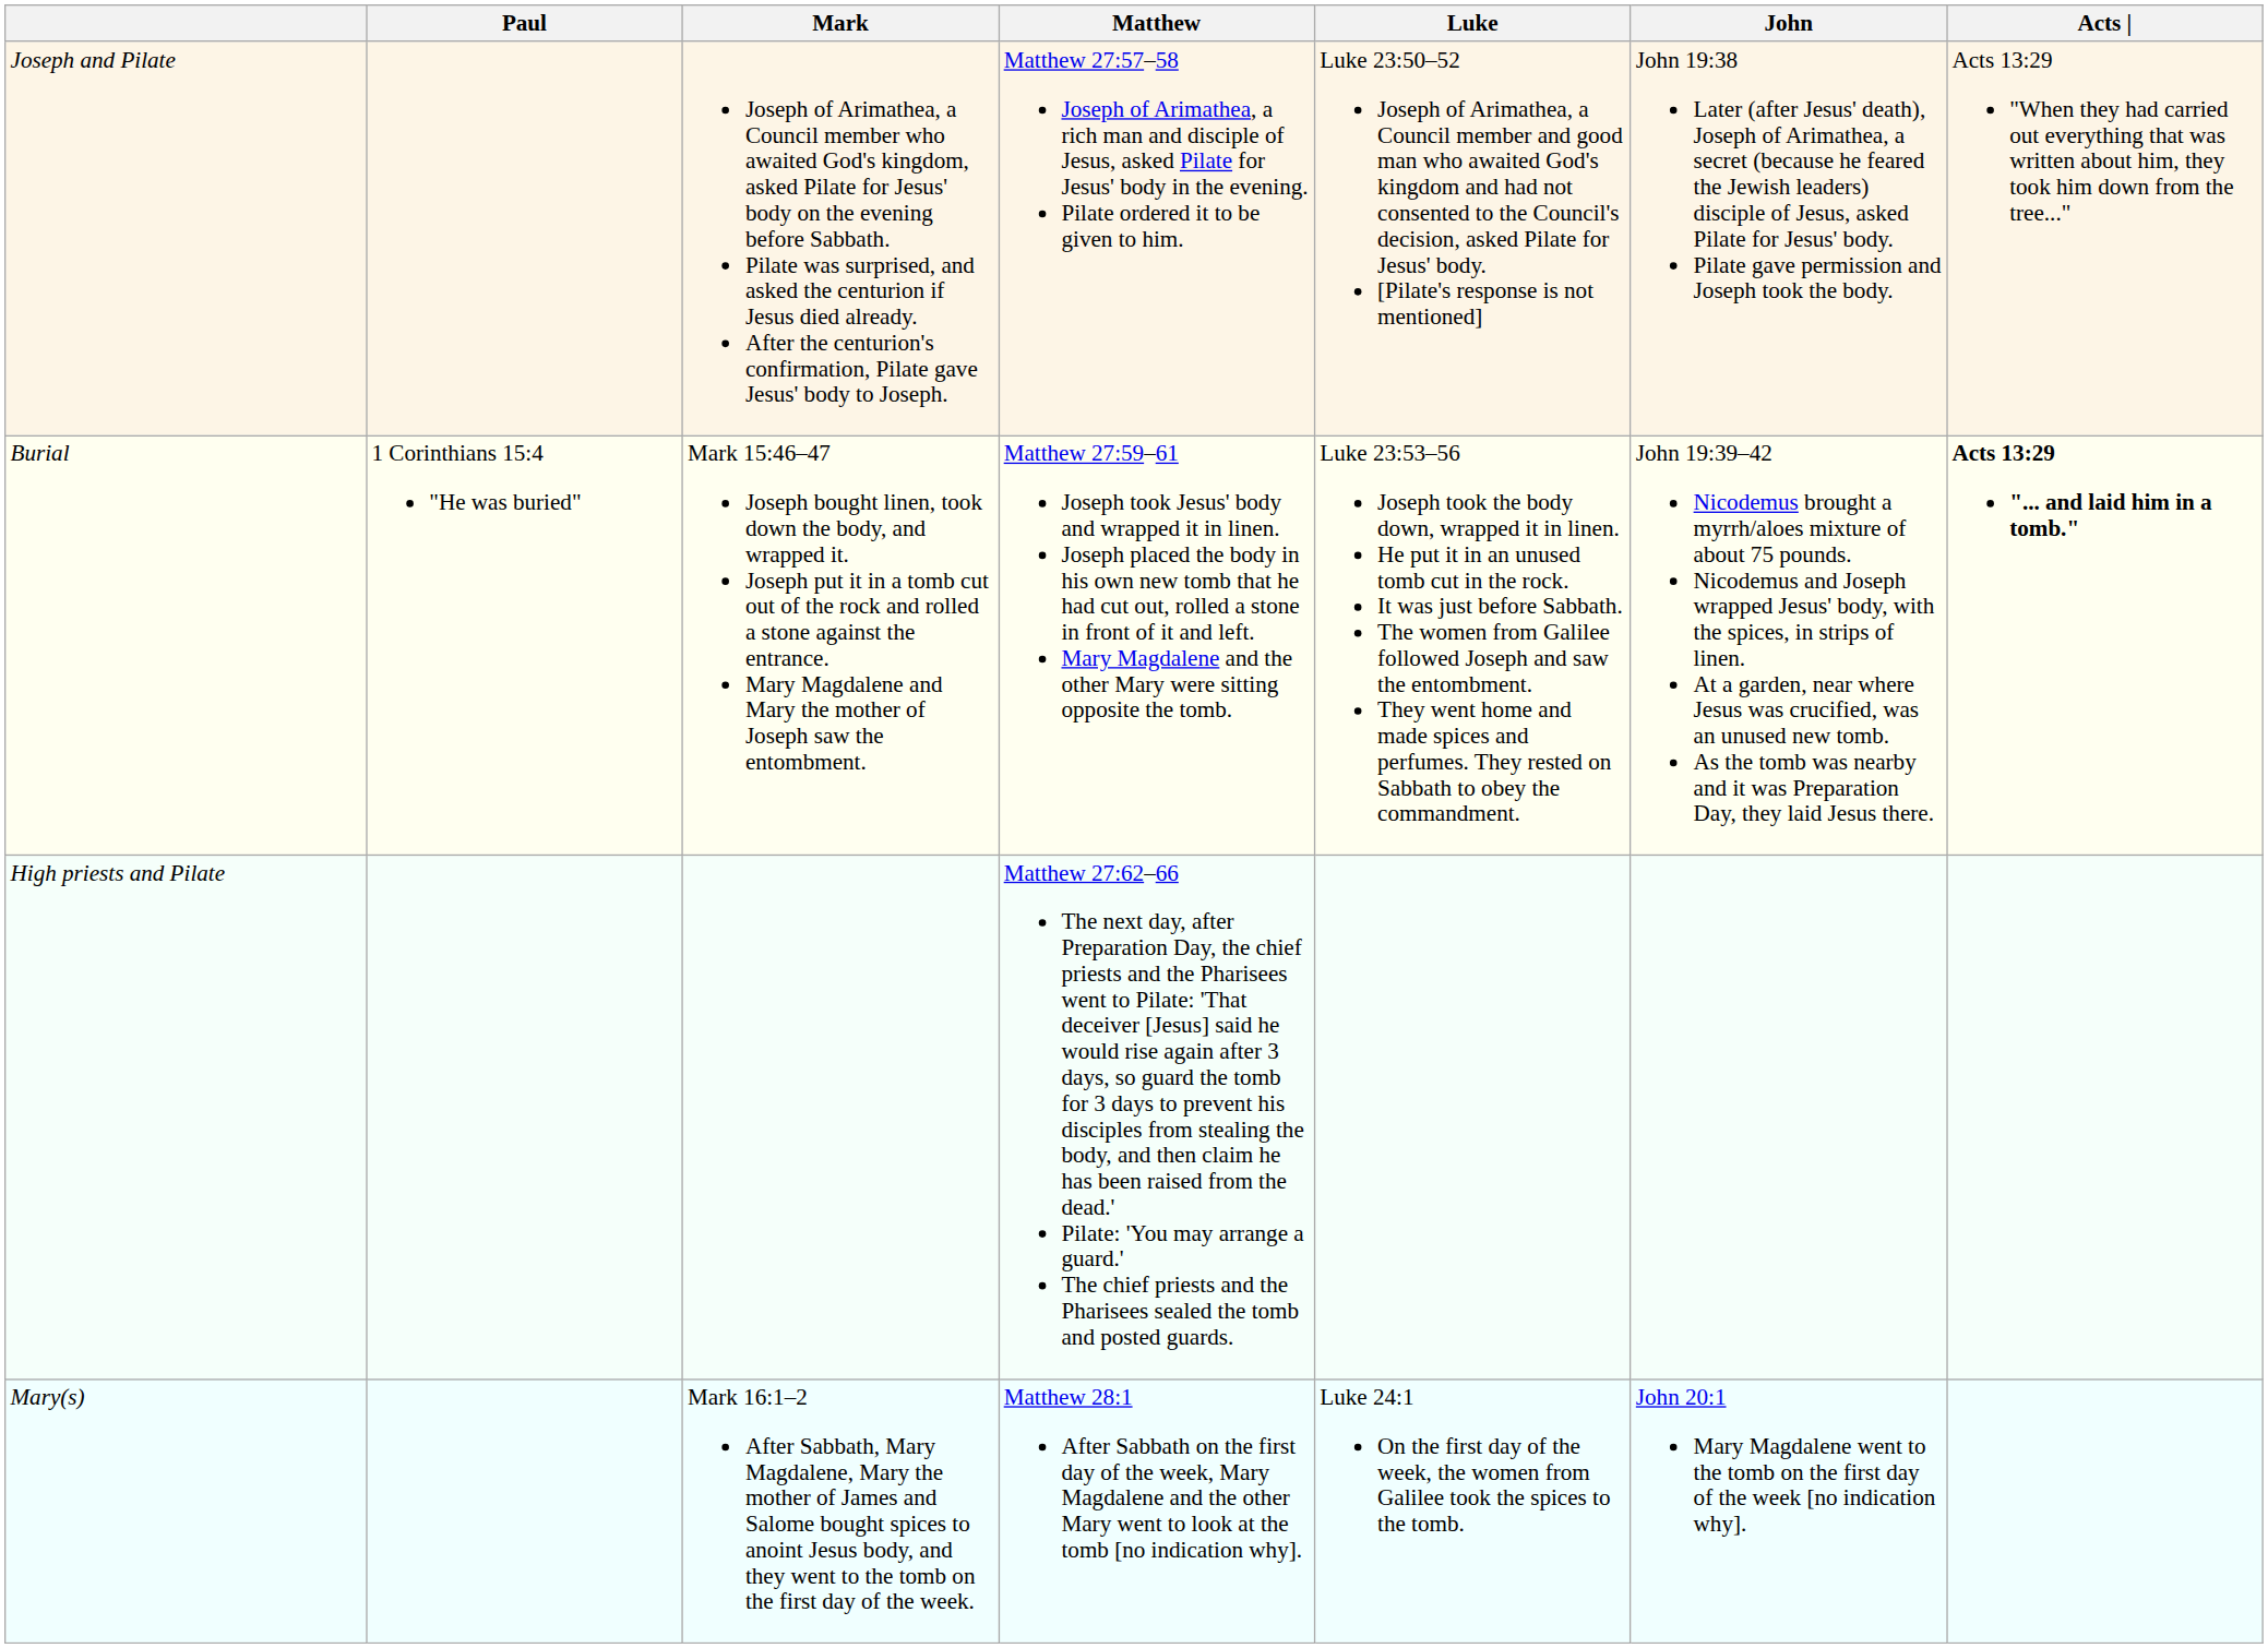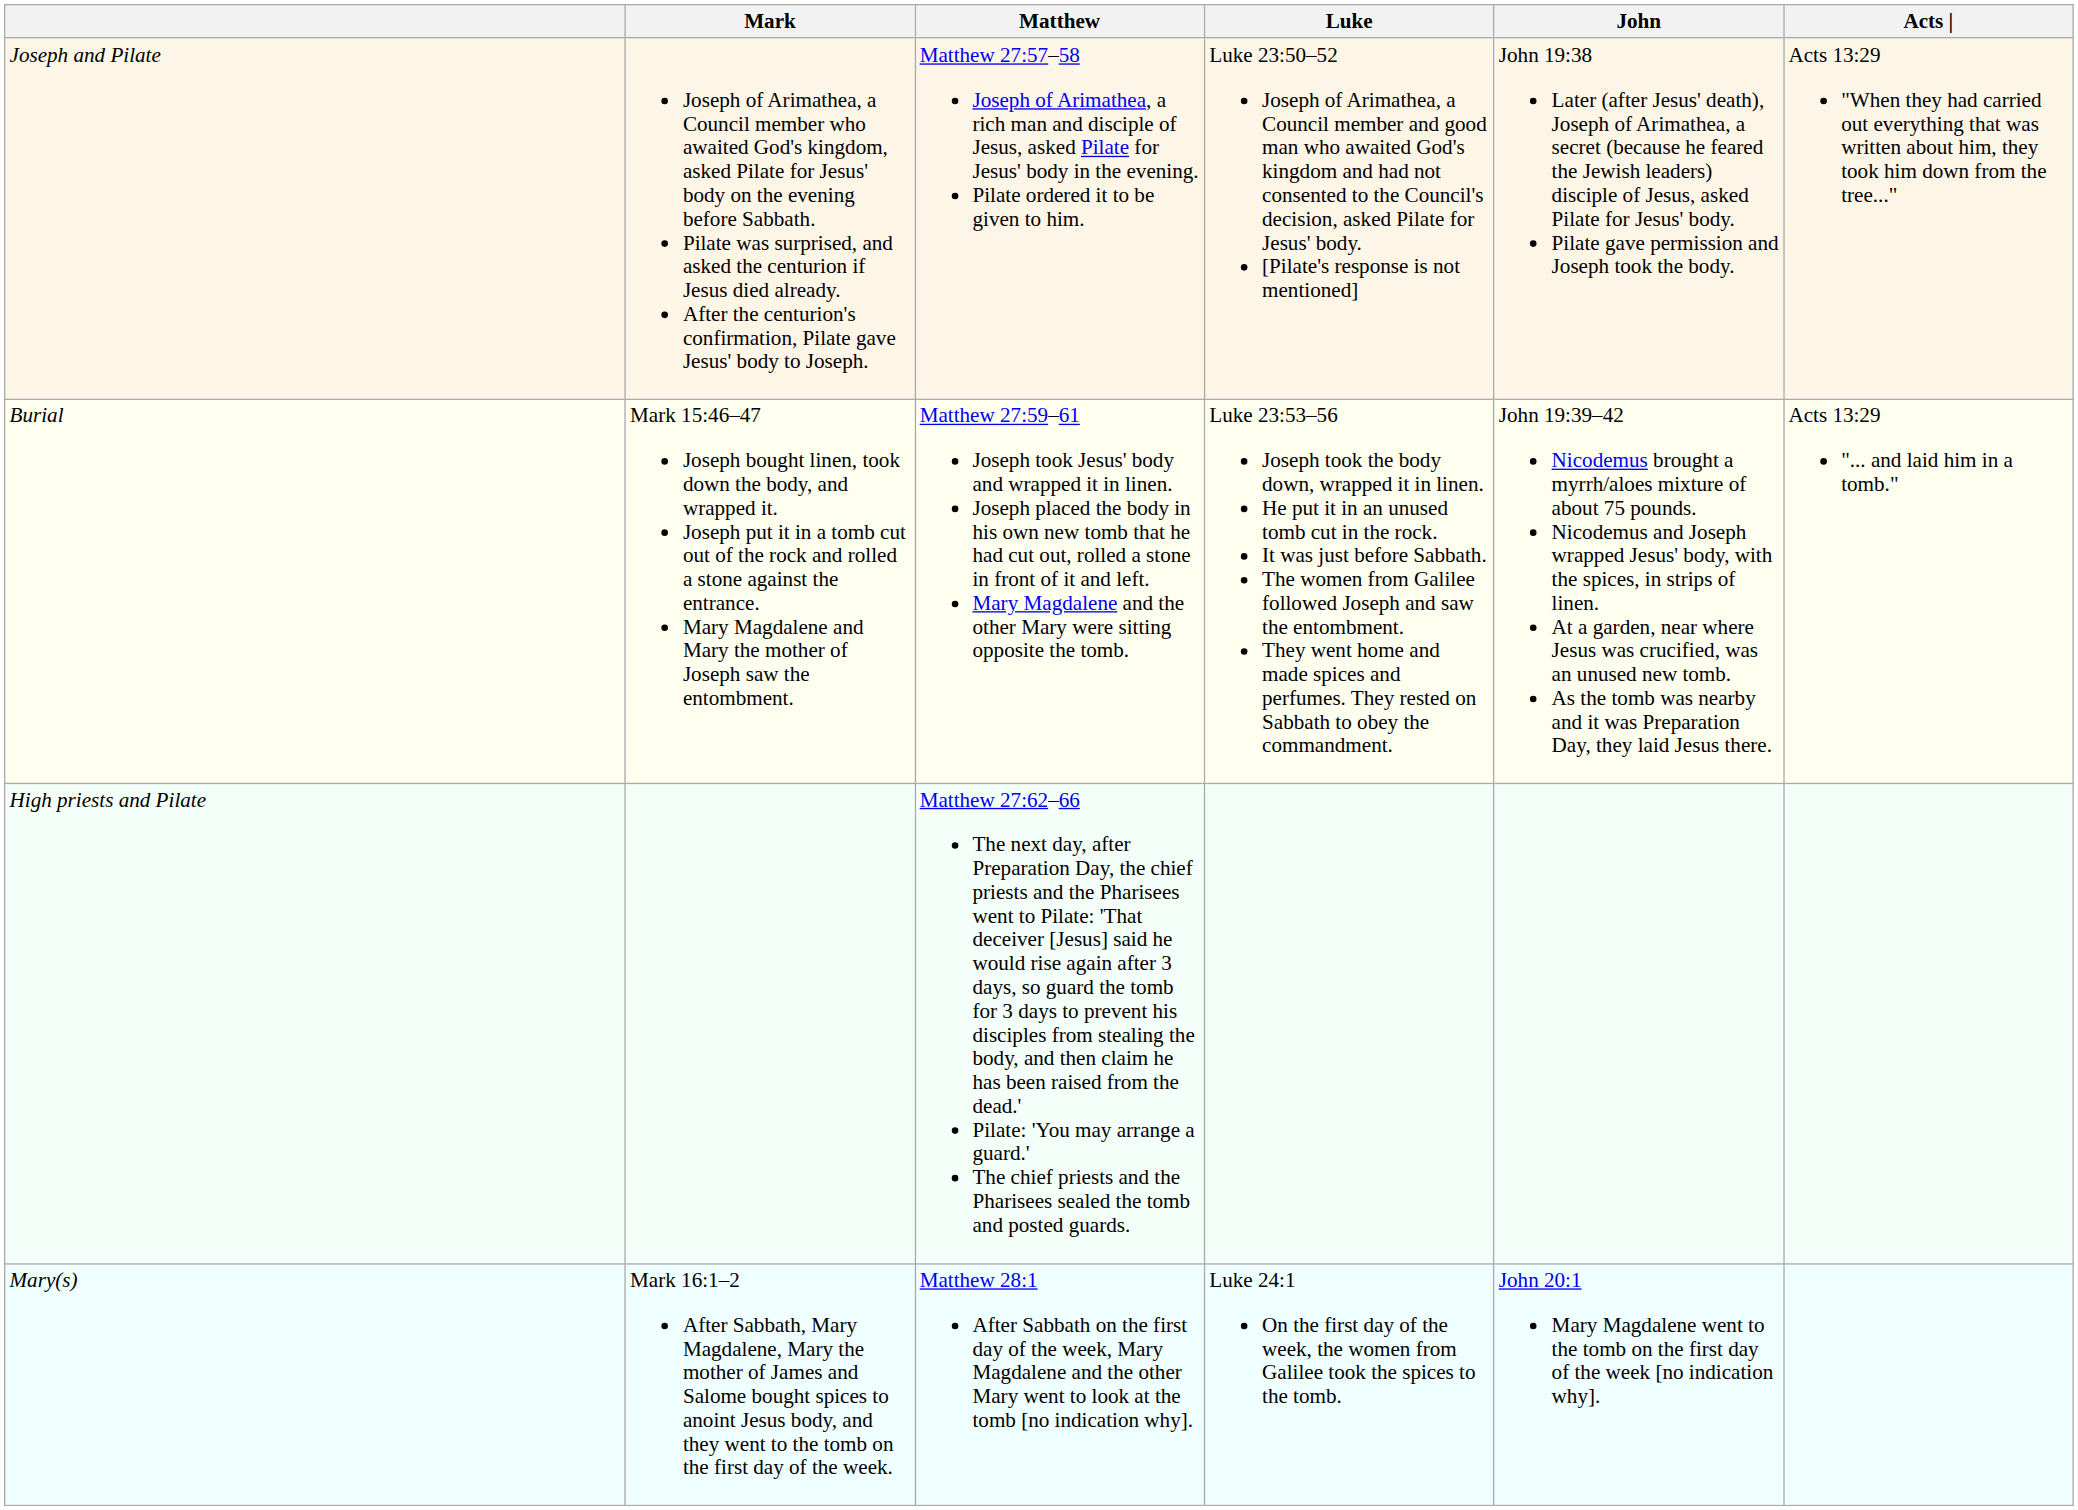 <table class="wikitable float-left" border="1" cellspacing="0" cellpadding="10">
 <tr>
 <th></th>
-<th style="width:14%">Paul</th>
 <th style="width:14%">Mark</th>
 <th style="width:14%">Matthew</th>
 <th style="width:14%">Luke</th>
 <th style="width:14%">John</th>
 <th style="width:14%">Acts |</th>
 </tr>
 <tr valign="top" style="background-color:OldLace;">
 <td><em>Joseph and Pilate</em></td>
-<td></td>
 <td><br><ul><li>Joseph of Arimathea, a Council member who awaited God's kingdom, asked Pilate for Jesus' body on the evening before Sabbath.</li><li>Pilate was surprised, and asked the centurion if Jesus died already.</li><li>After the centurion's confirmation, Pilate gave Jesus' body to Joseph.</li></ul></td>
 <td><a href='#'>Matthew 27:57</a>–<a href='#'>58</a><br><ul><li><a href='#'>Joseph of Arimathea</a>, a rich man and disciple of Jesus, asked <a href='#'>Pilate</a> for Jesus' body in the evening.</li><li>Pilate ordered it to be given to him.</li></ul></td>
 <td>Luke 23:50–52<br><ul><li>Joseph of Arimathea, a Council member and good man who awaited God's kingdom and had not consented to the Council's decision, asked Pilate for Jesus' body.</li><li>[Pilate's response is not mentioned]</li></ul></td>
 <td>John 19:38<br><ul><li>Later (after Jesus' death), Joseph of Arimathea, a secret (because he feared the Jewish leaders) disciple of Jesus, asked Pilate for Jesus' body.</li><li>Pilate gave permission and Joseph took the body.</li></ul></td>
 <td>Acts 13:29<br><ul><li>"When they had carried out everything that was written about him, they took him down from the tree..."</li></ul></td>
 </tr>
 <tr valign="top" style="background-color:Ivory;">
 <td><em>Burial</em></td>
-<td>1 Corinthians 15:4<br><ul><li>"He was buried"</li></ul></td>
 <td>Mark 15:46–47<br><ul><li>Joseph bought linen, took down the body, and wrapped it.</li><li>Joseph put it in a tomb cut out of the rock and rolled a stone against the entrance.</li><li>Mary Magdalene and Mary the mother of Joseph saw the entombment.</li></ul></td>
 <td><a href='#'>Matthew 27:59</a>–<a href='#'>61</a><br><ul><li>Joseph took Jesus' body and wrapped it in linen.</li><li>Joseph placed the body in his own new tomb that he had cut out, rolled a stone in front of it and left.</li><li><a href='#'>Mary Magdalene</a> and the other Mary were sitting opposite the tomb.</li></ul></td>
 <td>Luke 23:53–56<br><ul><li>Joseph took the body down, wrapped it in linen.</li><li>He put it in an unused tomb cut in the rock.</li><li>It was just before Sabbath.</li><li>The women from Galilee followed Joseph and saw the entombment.</li><li>They went home and made spices and perfumes. They rested on Sabbath to obey the commandment.</li></ul></td>
 <td>John 19:39–42<br><ul><li><a href='#'>Nicodemus</a> brought a myrrh/aloes mixture of about 75 pounds.</li><li>Nicodemus and Joseph wrapped Jesus' body, with the spices, in strips of linen.</li><li>At a garden, near where Jesus was crucified, was an unused new tomb.</li><li>As the tomb was nearby and it was Preparation Day, they laid Jesus there.</li></ul></td>
-<td><strong>Acts 13:29<br><ul><li>"... and laid him in a tomb."</li></ul></strong></td>
+<td>Acts 13:29<br><ul><li>"... and laid him in a tomb."</li></ul></td>
 </tr>
 <tr valign="top" style="background-color:MintCream;">
 <td><em>High priests and Pilate</em></td>
-<td></td>
 <td></td>
 <td><a href='#'>Matthew 27:62</a>–<a href='#'>66</a><br><ul><li>The next day, after Preparation Day, the chief priests and the Pharisees went to Pilate: 'That deceiver [Jesus] said he would rise again after 3 days, so guard the tomb for 3 days to prevent his disciples from stealing the body, and then claim he has been raised from the dead.'</li><li>Pilate: 'You may arrange a guard.'</li><li>The chief priests and the Pharisees sealed the tomb and posted guards.</li></ul></td>
 <td></td>
 <td></td>
 <td></td>
 </tr>
 <tr valign="top" style="background-color:Azure;">
 <td><em>Mary(s)</em></td>
-<td></td>
 <td>Mark 16:1–2<br><ul><li>After Sabbath, Mary Magdalene, Mary the mother of James and Salome bought spices to anoint Jesus body, and they went to the tomb on the first day of the week.</li></ul></td>
 <td><a href='#'>Matthew 28:1</a><br><ul><li>After Sabbath on the first day of the week, Mary Magdalene and the other Mary went to look at the tomb [no indication why].</li></ul></td>
 <td>Luke 24:1<br><ul><li>On the first day of the week, the women from Galilee took the spices to the tomb.</li></ul></td>
 <td><a href='#'>John 20:1</a><br><ul><li>Mary Magdalene went to the tomb on the first day of the week [no indication why].</li></ul></td>
 <td></td>
 </tr>
 </table>
